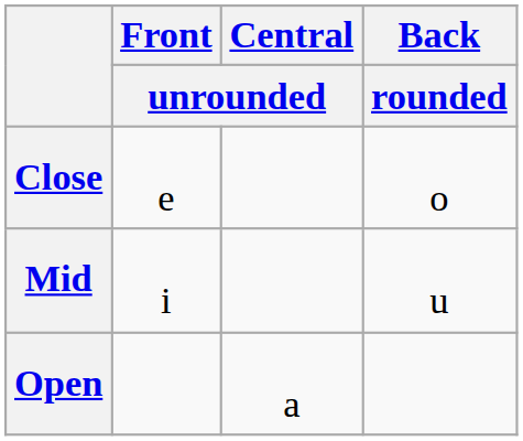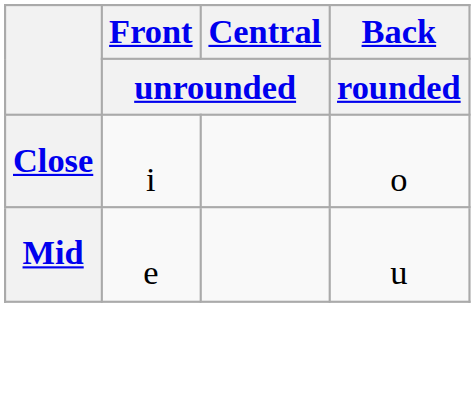 <table class="wikitable" style="text-align:center;">
 <tr>
 <th rowspan="2"></th>
 <th rowspan="1"><a href='#'>Front</a></th>
 <th><a href='#'>Central</a></th>
 <th><a href='#'>Back</a></th>
 </tr>
 <tr>
 <th colspan="2"><a href='#'>unrounded</a></th>
 <th><a href='#'>rounded</a></th>
 </tr>
 <tr>
 <th><a href='#'>Close</a></th>
-<td><br>e<br></td>
+<td><br>i<br></td>
 <td></td>
 <td><br>o<br></td>
 </tr>
 <tr>
 <th><a href='#'>Mid</a></th>
-<td><br>i<br></td>
+<td><br>e<br></td>
 <td></td>
 <td><br>u<br></td>
 </tr>
-<tr>
-<th><a href='#'>Open</a></th>
-<td></td>
-<td><br>a<br></td>
-<td></td>
-</tr>
 </table>
